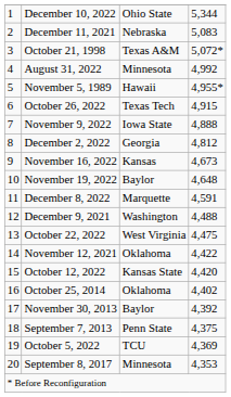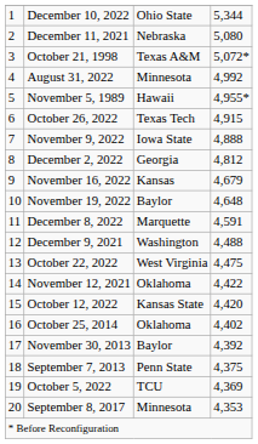 <table class="wikitable">
 <tr>
 </tr>
 <tr>
 <td>1</td>
 <td>December 10, 2022</td>
 <td>Ohio State</td>
 <td>5,344</td>
 </tr>
 <tr>
 <td>2</td>
 <td>December 11, 2021</td>
 <td>Nebraska</td>
-<td>5,083</td>
+<td>5,080</td>
 </tr>
 <tr>
 <td>3</td>
 <td>October 21, 1998</td>
 <td>Texas A&M</td>
 <td>5,072*</td>
 </tr>
 <tr>
 <td>4</td>
 <td>August 31, 2022</td>
 <td>Minnesota</td>
 <td>4,992</td>
 </tr>
 <tr>
 <td>5</td>
 <td>November 5, 1989</td>
 <td>Hawaii</td>
 <td>4,955*</td>
 </tr>
 <tr>
 <td>6</td>
 <td>October 26, 2022</td>
 <td>Texas Tech</td>
 <td>4,915</td>
 </tr>
 <tr>
 <td>7</td>
 <td>November 9, 2022</td>
 <td>Iowa State</td>
 <td>4,888</td>
 </tr>
 <tr>
 <td>8</td>
 <td>December 2, 2022</td>
 <td>Georgia</td>
 <td>4,812</td>
 </tr>
 <tr>
 <td>9</td>
 <td>November 16, 2022</td>
 <td>Kansas</td>
-<td>4,673</td>
+<td>4,679</td>
 </tr>
 <tr>
 <td>10</td>
 <td>November 19, 2022</td>
 <td>Baylor</td>
 <td>4,648</td>
 </tr>
 <tr>
 <td>11</td>
 <td>December 8, 2022</td>
 <td>Marquette</td>
 <td>4,591</td>
 </tr>
 <tr>
 <td>12</td>
 <td>December 9, 2021</td>
 <td>Washington</td>
 <td>4,488</td>
 </tr>
 <tr>
 <td>13</td>
 <td>October 22, 2022</td>
 <td>West Virginia</td>
 <td>4,475</td>
 </tr>
 <tr>
 <td>14</td>
 <td>November 12, 2021</td>
 <td>Oklahoma</td>
 <td>4,422</td>
 </tr>
 <tr>
 <td>15</td>
 <td>October 12, 2022</td>
 <td>Kansas State</td>
 <td>4,420</td>
 </tr>
 <tr>
 <td>16</td>
 <td>October 25, 2014</td>
 <td>Oklahoma</td>
 <td>4,402</td>
 </tr>
 <tr>
 <td>17</td>
 <td>November 30, 2013</td>
 <td>Baylor</td>
 <td>4,392</td>
 </tr>
 <tr>
 <td>18</td>
 <td>September 7, 2013</td>
 <td>Penn State</td>
 <td>4,375</td>
 </tr>
 <tr>
 <td>19</td>
 <td>October 5, 2022</td>
 <td>TCU</td>
 <td>4,369</td>
 </tr>
 <tr>
 <td>20</td>
 <td>September 8, 2017</td>
 <td>Minnesota</td>
 <td>4,353</td>
 </tr>
 <tr>
 <td colspan="4"><small>* Before Reconfiguration</small></td>
 </tr>
 </table>
